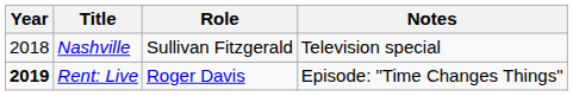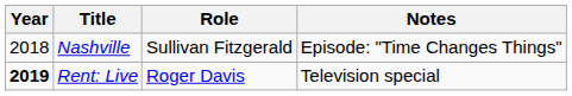 <table class="wikitable sortable">
 <tr>
 <th>Year</th>
 <th>Title</th>
 <th>Role</th>
 <th>Notes</th>
 </tr>
 <tr>
 <td>2018</td>
 <td><a href='#'><em>Nashville</em></a></td>
 <td>Sullivan Fitzgerald</td>
-<td>Television special</td>
+<td>Episode: "Time Changes Things"</td>
 </tr>
 <tr>
 <td><strong>2019</strong></td>
 <td><em><a href='#'>Rent: Live</a></em></td>
 <td><a href='#'>Roger Davis</a></td>
-<td>Episode: "Time Changes Things"</td>
+<td>Television special</td>
 </tr>
 </table>
